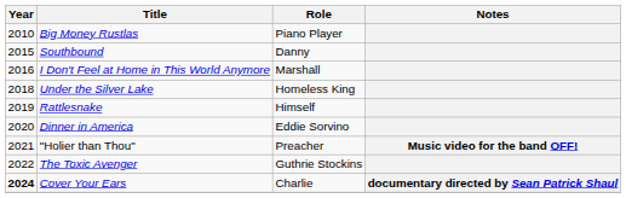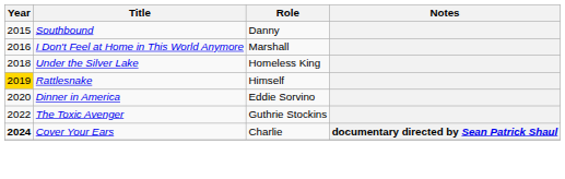 <table class="wikitable">
 <tr>
 <th>Year</th>
 <th>Title</th>
 <th>Role</th>
 <th class="unsortable">Notes</th>
-</tr>
-<tr>
-<td>2010</td>
-<td><em><a href='#'>Big Money Rustlas</a></em></td>
-<td>Piano Player</td>
-<th></th>
 </tr>
 <tr>
 <td>2015</td>
 <td><em><a href='#'>Southbound</a></em></td>
 <td>Danny</td>
 <th></th>
 </tr>
 <tr>
 <td>2016</td>
 <td><em><a href='#'>I Don't Feel at Home in This World Anymore</a></em></td>
 <td>Marshall</td>
 <th></th>
 </tr>
 <tr>
 <td>2018</td>
 <td><em><a href='#'>Under the Silver Lake</a></em></td>
 <td>Homeless King</td>
 <th></th>
 </tr>
 <tr>
-<td>2019</td>
+<td style="background: gold;">2019</td>
 <td><em><a href='#'>Rattlesnake</a></em></td>
 <td>Himself</td>
 <th></th>
 </tr>
 <tr>
 <td>2020</td>
 <td><em><a href='#'>Dinner in America</a></em></td>
 <td>Eddie Sorvino</td>
 <th></th>
-</tr>
-<tr>
-<td>2021</td>
-<td>"Holier than Thou"</td>
-<td>Preacher</td>
-<th>Music video for the band <a href='#'>OFF!</a></th>
 </tr>
 <tr>
 <td>2022</td>
 <td><em><a href='#'>The Toxic Avenger</a></em></td>
 <td>Guthrie Stockins</td>
 <th></th>
 </tr>
 <tr>
 <td><strong>2024</strong></td>
 <td><em><a href='#'>Cover Your Ears</a></em></td>
 <td>Charlie</td>
 <th>documentary directed by <em><a href='#'>Sean Patrick Shaul</a></em></th>
 </tr>
 <tr>
 </tr>
 </table>
